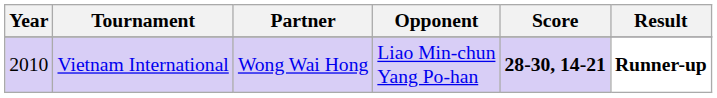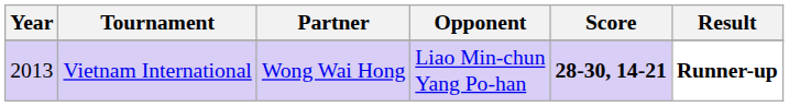 <table class="sortable wikitable" style="font-size: 95%;">
 <tr>
 <th>Year</th>
 <th>Tournament</th>
 <th>Partner</th>
 <th>Opponent</th>
 <th>Score</th>
 <th>Result</th>
 </tr>
 <tr>
 </tr>
 <tr style="background:#D8CEF6">
-<td align="center">2010</td>
+<td align="center">2013</td>
 <td align="left"><a href='#'>Vietnam International</a></td>
 <td align="left"> <a href='#'>Wong Wai Hong</a></td>
 <td align="left"> <a href='#'>Liao Min-chun</a> <br>  <a href='#'>Yang Po-han</a></td>
 <td align="left"><strong>28-30, 14-21</strong></td>
 <td style="text-align:left; background:white"> <strong>Runner-up</strong></td>
 </tr>
 </table>
